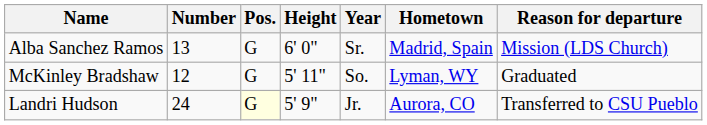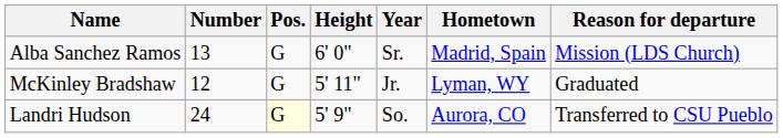 <table class="wikitable sortable" boarder="1">
 <tr>
 <th>Name</th>
 <th>Number</th>
 <th>Pos.</th>
 <th>Height</th>
 <th>Year</th>
 <th>Hometown</th>
 <th class="unstortable">Reason for departure</th>
 </tr>
 <tr>
 <td>Alba Sanchez Ramos</td>
 <td>13</td>
 <td>G</td>
 <td>6' 0"</td>
 <td>Sr.</td>
 <td><a href='#'>Madrid, Spain</a></td>
 <td><a href='#'>Mission (LDS Church)</a></td>
 </tr>
 <tr>
 <td>McKinley Bradshaw</td>
 <td>12</td>
 <td>G</td>
 <td>5' 11"</td>
-<td>So.</td>
+<td>Jr.</td>
 <td><a href='#'>Lyman, WY</a></td>
 <td>Graduated</td>
 </tr>
 <tr>
 <td>Landri Hudson</td>
 <td>24</td>
 <td style="background: lightyellow;">G</td>
 <td>5' 9"</td>
-<td>Jr.</td>
+<td>So.</td>
 <td><a href='#'>Aurora, CO</a></td>
 <td>Transferred to <a href='#'>CSU Pueblo</a></td>
 </tr>
 </table>
